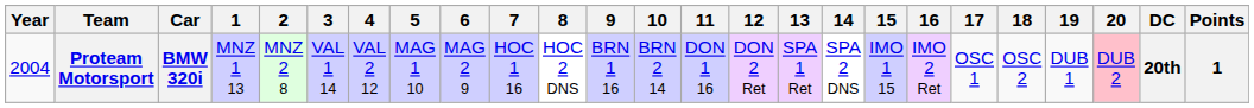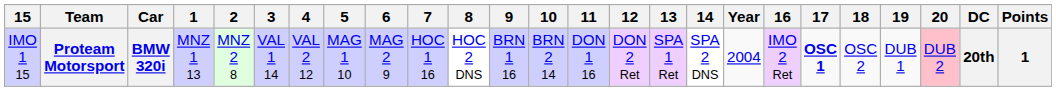 <table class="wikitable" style="text-align:center; font-size:85%">
 <tr>
-<th>Year</th>
+<th>15</th>
 <th>Team</th>
 <th>Car</th>
 <th>1</th>
 <th>2</th>
 <th>3</th>
 <th>4</th>
 <th>5</th>
 <th>6</th>
 <th>7</th>
 <th>8</th>
 <th>9</th>
 <th>10</th>
 <th>11</th>
 <th>12</th>
 <th>13</th>
 <th>14</th>
-<th>15</th>
+<th>Year</th>
 <th>16</th>
 <th>17</th>
 <th>18</th>
 <th>19</th>
 <th>20</th>
 <th>DC</th>
 <th>Points</th>
 </tr>
 <tr>
-<td><a href='#'>2004</a></td>
+<td style="background:#cfcfff;"><a href='#'>IMO<br>1</a><br><small>15</small></td>
 <th><a href='#'>Proteam Motorsport</a></th>
 <th><a href='#'>BMW 320i</a></th>
 <td style="background:#cfcfff;"><a href='#'>MNZ<br>1</a><br><small>13</small></td>
 <td style="background:#dfffdf;"><a href='#'>MNZ<br>2</a><br><small>8</small></td>
 <td style="background:#cfcfff;"><a href='#'>VAL<br>1</a><br><small>14</small></td>
 <td style="background:#cfcfff;"><a href='#'>VAL<br>2</a><br><small>12</small></td>
 <td style="background:#cfcfff;"><a href='#'>MAG<br>1</a><br><small>10</small></td>
 <td style="background:#cfcfff;"><a href='#'>MAG<br>2</a><br><small>9</small></td>
 <td style="background:#cfcfff;"><a href='#'>HOC<br>1</a><br><small>16</small></td>
 <td style="background:#ffffff;"><a href='#'>HOC<br>2</a><br><small>DNS</small></td>
 <td style="background:#cfcfff;"><a href='#'>BRN<br>1</a><br><small>16</small></td>
 <td style="background:#cfcfff;"><a href='#'>BRN<br>2</a><br><small>14</small></td>
 <td style="background:#cfcfff;"><a href='#'>DON<br>1</a><br><small>16</small></td>
 <td style="background:#efcfff;"><a href='#'>DON<br>2</a><br><small>Ret</small></td>
 <td style="background:#efcfff;"><a href='#'>SPA<br>1</a><br><small>Ret</small></td>
 <td style="background:#ffffff;"><a href='#'>SPA<br>2</a><br><small>DNS</small></td>
-<td style="background:#cfcfff;"><a href='#'>IMO<br>1</a><br><small>15</small></td>
+<td><a href='#'>2004</a></td>
 <td style="background:#efcfff;"><a href='#'>IMO<br>2</a><br><small>Ret</small></td>
-<td><a href='#'>OSC<br>1</a></td>
+<td><strong><a href='#'>OSC<br>1</a></strong></td>
 <td><a href='#'>OSC<br>2</a></td>
 <td><a href='#'>DUB<br>1</a></td>
 <td style="background: pink;"><a href='#'>DUB<br>2</a></td>
 <th>20th</th>
 <th>1</th>
 </tr>
 </table>
